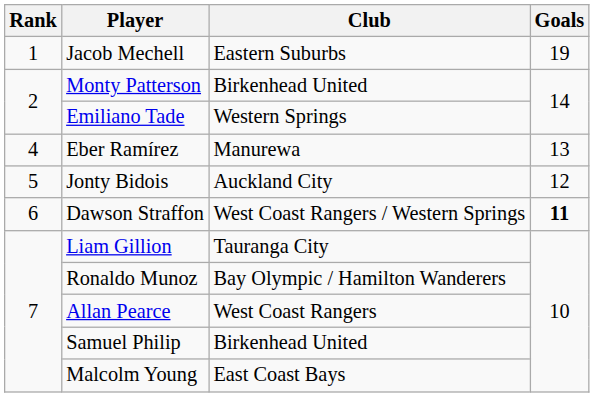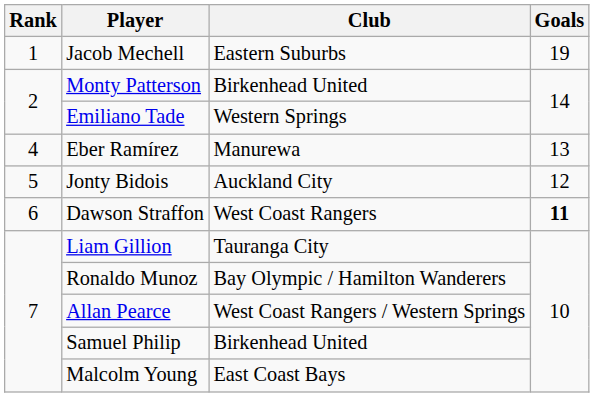 <table class="wikitable" style="text-align:center">
 <tr>
 <th>Rank</th>
 <th>Player</th>
 <th>Club</th>
 <th>Goals</th>
 </tr>
 <tr>
 <td rowspan="1">1</td>
 <td align=left> Jacob Mechell</td>
 <td align=left>Eastern Suburbs</td>
 <td rowspan="1">19</td>
 </tr>
 <tr>
 <td rowspan="2">2</td>
 <td align=left> <a href='#'>Monty Patterson</a></td>
 <td align=left>Birkenhead United</td>
 <td rowspan="2">14</td>
 </tr>
 <tr>
 <td align=left> <a href='#'>Emiliano Tade</a></td>
 <td align=left>Western Springs</td>
 </tr>
 <tr>
 <td rowspan="1">4</td>
 <td align=left> Eber Ramírez</td>
 <td align=left>Manurewa</td>
 <td rowspan="1">13</td>
 </tr>
 <tr>
 <td rowspan="1">5</td>
 <td align=left> Jonty Bidois</td>
 <td align=left>Auckland City</td>
 <td rowspan="1">12</td>
 </tr>
 <tr>
 <td rowspan="1">6</td>
 <td align=left> Dawson Straffon</td>
-<td align=left>West Coast Rangers / Western Springs</td>
+<td align=left>West Coast Rangers</td>
 <td rowspan="1"><strong>11</strong></td>
 </tr>
 <tr>
 <td rowspan="5">7</td>
 <td align=left> <a href='#'>Liam Gillion</a></td>
 <td align=left>Tauranga City</td>
 <td rowspan="5">10</td>
 </tr>
 <tr>
 <td align=left> Ronaldo Munoz</td>
 <td align=left>Bay Olympic / Hamilton Wanderers</td>
 </tr>
 <tr>
 <td align=left> <a href='#'>Allan Pearce</a></td>
-<td align=left>West Coast Rangers</td>
+<td align=left>West Coast Rangers / Western Springs</td>
 </tr>
 <tr>
 <td align=left> Samuel Philip</td>
 <td align=left>Birkenhead United</td>
 </tr>
 <tr>
 <td align=left> Malcolm Young</td>
 <td align=left>East Coast Bays</td>
 </tr>
 </table>
